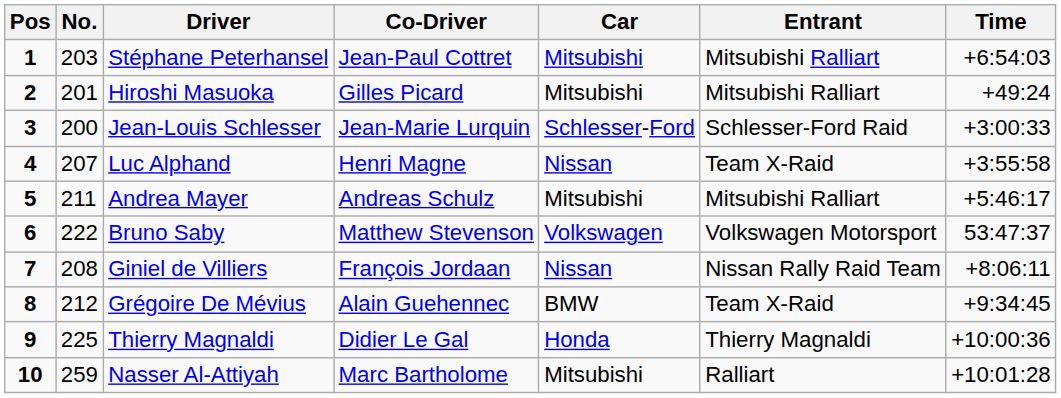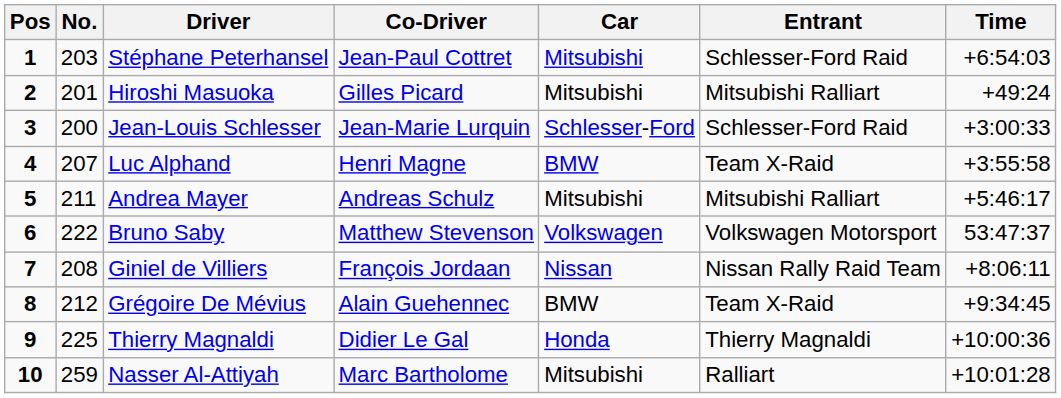 <table class="wikitable">
 <tr>
 <th>Pos</th>
 <th>No.</th>
 <th>Driver</th>
 <th>Co-Driver</th>
 <th>Car</th>
 <th>Entrant</th>
 <th>Time</th>
 </tr>
 <tr>
 <td align=center><strong>1</strong></td>
 <td>203</td>
 <td> <a href='#'>Stéphane Peterhansel</a></td>
 <td> <a href='#'>Jean-Paul Cottret</a></td>
 <td><a href='#'>Mitsubishi</a></td>
-<td>Mitsubishi <a href='#'>Ralliart</a></td>
+<td>Schlesser-Ford Raid</td>
 <td align="right">+6:54:03</td>
 </tr>
 <tr>
 <td align=center><strong>2</strong></td>
 <td>201</td>
 <td> <a href='#'>Hiroshi Masuoka</a></td>
 <td> <a href='#'>Gilles Picard</a></td>
 <td>Mitsubishi</td>
 <td>Mitsubishi Ralliart</td>
 <td align="right">+49:24</td>
 </tr>
 <tr>
 <td align=center><strong>3</strong></td>
 <td>200</td>
 <td> <a href='#'>Jean-Louis Schlesser</a></td>
 <td> <a href='#'>Jean-Marie Lurquin</a></td>
 <td><a href='#'>Schlesser</a>-<a href='#'>Ford</a></td>
 <td>Schlesser-Ford Raid</td>
 <td align="right">+3:00:33</td>
 </tr>
 <tr>
 <td align=center><strong>4</strong></td>
 <td>207</td>
 <td> <a href='#'>Luc Alphand</a></td>
 <td> <a href='#'>Henri Magne</a></td>
-<td><a href='#'>Nissan</a></td>
+<td><a href='#'>BMW</a></td>
 <td>Team X-Raid</td>
 <td align="right">+3:55:58</td>
 </tr>
 <tr>
 <td align=center><strong>5</strong></td>
 <td>211</td>
 <td> <a href='#'>Andrea Mayer</a></td>
 <td> <a href='#'>Andreas Schulz</a></td>
 <td>Mitsubishi</td>
 <td>Mitsubishi Ralliart</td>
 <td align="right">+5:46:17</td>
 </tr>
 <tr>
 <td align=center><strong>6</strong></td>
 <td>222</td>
 <td> <a href='#'>Bruno Saby</a></td>
 <td> <a href='#'>Matthew Stevenson</a></td>
 <td><a href='#'>Volkswagen</a></td>
 <td>Volkswagen Motorsport</td>
 <td align="right">53:47:37</td>
 </tr>
 <tr>
 <td align=center><strong>7</strong></td>
 <td>208</td>
 <td> <a href='#'>Giniel de Villiers</a></td>
 <td> <a href='#'>François Jordaan</a></td>
 <td><a href='#'>Nissan</a></td>
 <td>Nissan Rally Raid Team</td>
 <td align="right">+8:06:11</td>
 </tr>
 <tr>
 <td align=center><strong>8</strong></td>
 <td>212</td>
 <td> <a href='#'>Grégoire De Mévius</a></td>
 <td> <a href='#'>Alain Guehennec</a></td>
 <td>BMW</td>
 <td>Team X-Raid</td>
 <td align="right">+9:34:45</td>
 </tr>
 <tr>
 <td align=center><strong>9</strong></td>
 <td>225</td>
 <td> <a href='#'>Thierry Magnaldi</a></td>
 <td> <a href='#'>Didier Le Gal</a></td>
 <td><a href='#'>Honda</a></td>
 <td>Thierry Magnaldi</td>
 <td align="right">+10:00:36</td>
 </tr>
 <tr>
 <td align=center><strong>10</strong></td>
 <td>259</td>
 <td> <a href='#'>Nasser Al-Attiyah</a></td>
 <td> <a href='#'>Marc Bartholome</a></td>
 <td>Mitsubishi</td>
 <td>Ralliart</td>
 <td align="right">+10:01:28</td>
 </tr>
 </table>
